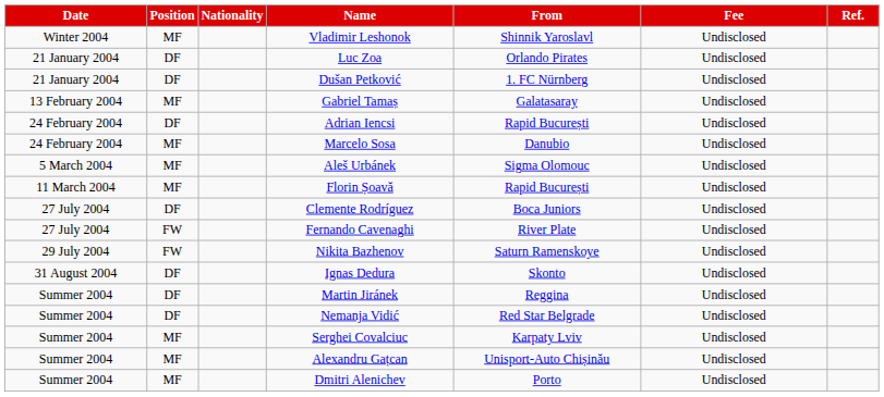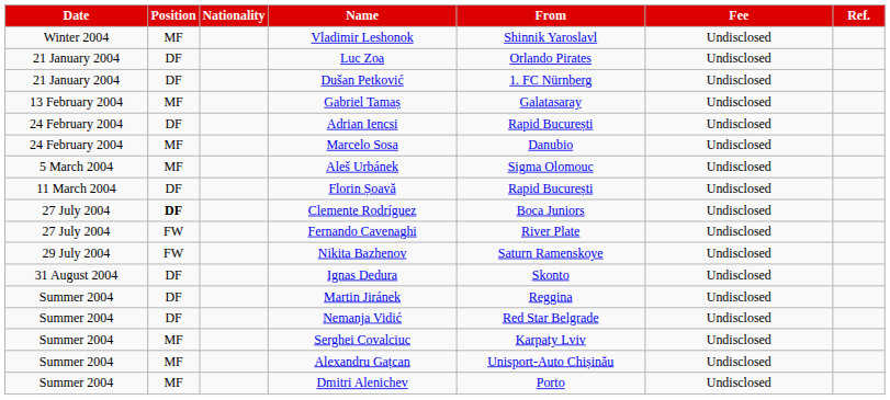 <table class="wikitable"  style="text-align:center; font-size:90%; ">
 <tr>
 <th style="background:#DD0000; color:white; width:150px;">Date</th>
 <th style="background:#DD0000; color:white; width:50px;">Position</th>
 <th style="background:#DD0000; color:white; width:50px;">Nationality</th>
 <th style="background:#DD0000; color:white; width:200px;">Name</th>
 <th style="background:#DD0000; color:white; width:200px;">From</th>
 <th style="background:#DD0000; color:white; width:200px;">Fee</th>
 <th style="background:#DD0000; color:white; width:50px;">Ref.</th>
 </tr>
 <tr>
 <td>Winter 2004</td>
 <td>MF</td>
 <td></td>
 <td><a href='#'>Vladimir Leshonok</a></td>
 <td><a href='#'>Shinnik Yaroslavl</a></td>
 <td>Undisclosed</td>
 <td></td>
 </tr>
 <tr>
 <td>21 January 2004</td>
 <td>DF</td>
 <td></td>
 <td><a href='#'>Luc Zoa</a></td>
 <td><a href='#'>Orlando Pirates</a></td>
 <td>Undisclosed</td>
 <td></td>
 </tr>
 <tr>
 <td>21 January 2004</td>
 <td>DF</td>
 <td></td>
 <td><a href='#'>Dušan Petković</a></td>
 <td><a href='#'>1. FC Nürnberg</a></td>
 <td>Undisclosed</td>
 <td></td>
 </tr>
 <tr>
 <td>13 February 2004</td>
 <td>MF</td>
 <td></td>
 <td><a href='#'>Gabriel Tamaș</a></td>
 <td><a href='#'>Galatasaray</a></td>
 <td>Undisclosed</td>
 <td></td>
 </tr>
 <tr>
 <td>24 February 2004</td>
 <td>DF</td>
 <td></td>
 <td><a href='#'>Adrian Iencsi</a></td>
 <td><a href='#'>Rapid București</a></td>
 <td>Undisclosed</td>
 <td></td>
 </tr>
 <tr>
 <td>24 February 2004</td>
 <td>MF</td>
 <td></td>
 <td><a href='#'>Marcelo Sosa</a></td>
 <td><a href='#'>Danubio</a></td>
 <td>Undisclosed</td>
 <td></td>
 </tr>
 <tr>
 <td>5 March 2004</td>
 <td>MF</td>
 <td></td>
 <td><a href='#'>Aleš Urbánek</a></td>
 <td><a href='#'>Sigma Olomouc</a></td>
 <td>Undisclosed</td>
 <td></td>
 </tr>
 <tr>
 <td>11 March 2004</td>
-<td>MF</td>
+<td>DF</td>
 <td></td>
 <td><a href='#'>Florin Șoavă</a></td>
 <td><a href='#'>Rapid București</a></td>
 <td>Undisclosed</td>
 <td></td>
 </tr>
 <tr>
 <td>27 July 2004</td>
-<td>DF</td>
+<td><strong>DF</strong></td>
 <td></td>
 <td><a href='#'>Clemente Rodríguez</a></td>
 <td><a href='#'>Boca Juniors</a></td>
 <td>Undisclosed</td>
 <td></td>
 </tr>
 <tr>
 <td>27 July 2004</td>
 <td>FW</td>
 <td></td>
 <td><a href='#'>Fernando Cavenaghi</a></td>
 <td><a href='#'>River Plate</a></td>
 <td>Undisclosed</td>
 <td></td>
 </tr>
 <tr>
 <td>29 July 2004</td>
 <td>FW</td>
 <td></td>
 <td><a href='#'>Nikita Bazhenov</a></td>
 <td><a href='#'>Saturn Ramenskoye</a></td>
 <td>Undisclosed</td>
 <td></td>
 </tr>
 <tr>
 <td>31 August 2004</td>
 <td>DF</td>
 <td></td>
 <td><a href='#'>Ignas Dedura</a></td>
 <td><a href='#'>Skonto</a></td>
 <td>Undisclosed</td>
 <td></td>
 </tr>
 <tr>
 <td>Summer 2004</td>
 <td>DF</td>
 <td></td>
 <td><a href='#'>Martin Jiránek</a></td>
 <td><a href='#'>Reggina</a></td>
 <td>Undisclosed</td>
 <td></td>
 </tr>
 <tr>
 <td>Summer 2004</td>
 <td>DF</td>
 <td></td>
 <td><a href='#'>Nemanja Vidić</a></td>
 <td><a href='#'>Red Star Belgrade</a></td>
 <td>Undisclosed</td>
 <td></td>
 </tr>
 <tr>
 <td>Summer 2004</td>
 <td>MF</td>
 <td></td>
 <td><a href='#'>Serghei Covalciuc</a></td>
 <td><a href='#'>Karpaty Lviv</a></td>
 <td>Undisclosed</td>
 <td></td>
 </tr>
 <tr>
 <td>Summer 2004</td>
 <td>MF</td>
 <td></td>
 <td><a href='#'>Alexandru Gațcan</a></td>
 <td><a href='#'>Unisport-Auto Chișinău</a></td>
 <td>Undisclosed</td>
 <td></td>
 </tr>
 <tr>
 <td>Summer 2004</td>
 <td>MF</td>
 <td></td>
 <td><a href='#'>Dmitri Alenichev</a></td>
 <td><a href='#'>Porto</a></td>
 <td>Undisclosed</td>
 <td></td>
 </tr>
 </table>
